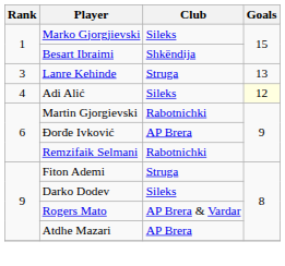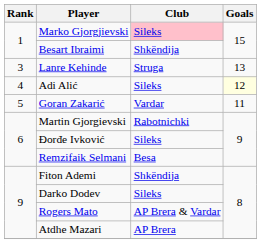 <table class="wikitable" style="text-align:center">
 <tr>
 <th>Rank</th>
 <th>Player</th>
 <th>Club</th>
 <th>Goals</th>
 </tr>
 <tr>
 <td rowspan="2">1</td>
 <td align="left"> <a href='#'>Marko Gjorgjievski</a></td>
-<td align="left"><a href='#'>Sileks</a></td>
+<td align="left" style="background: pink;"><a href='#'>Sileks</a></td>
 <td rowspan="2">15</td>
 </tr>
 <tr>
 <td align="left"> <a href='#'>Besart Ibraimi</a></td>
 <td align="left"><a href='#'>Shkëndija</a></td>
 </tr>
 <tr>
 <td>3</td>
 <td align="left"> <a href='#'>Lanre Kehinde</a></td>
 <td align="left"><a href='#'>Struga</a></td>
 <td>13</td>
 </tr>
 <tr>
 <td>4</td>
 <td align="left"> Adi Alić</td>
 <td align="left"><a href='#'>Sileks</a></td>
 <td style="background: lightyellow;">12</td>
 </tr>
 <tr>
+<td>5</td>
+<td align="left"> <a href='#'>Goran Zakarić</a></td>
+<td align="left"><a href='#'>Vardar</a></td>
+<td>11</td>
+</tr>
+<tr>
 <td rowspan="3">6</td>
 <td align="left"> Martin Gjorgievski</td>
 <td align="left"><a href='#'>Rabotnichki</a></td>
 <td rowspan="3">9</td>
 </tr>
 <tr>
 <td align="left"> Đorđe Ivković</td>
-<td align="left"><a href='#'>AP Brera</a></td>
+<td align="left"><a href='#'>Sileks</a></td>
 </tr>
 <tr>
 <td align="left"> <a href='#'>Remzifaik Selmani</a></td>
-<td align="left"><a href='#'>Rabotnichki</a></td>
+<td align="left"><a href='#'>Besa</a></td>
 </tr>
 <tr>
 <td rowspan="4">9</td>
 <td align="left"> Fiton Ademi</td>
-<td align="left"><a href='#'>Struga</a></td>
+<td align="left"><a href='#'>Shkëndija</a></td>
 <td rowspan="4">8</td>
 </tr>
 <tr>
 <td align="left"> Darko Dodev</td>
 <td align="left"><a href='#'>Sileks</a></td>
 </tr>
 <tr>
 <td align="left"> <a href='#'>Rogers Mato</a></td>
 <td align="left"><a href='#'>AP Brera</a> & <a href='#'>Vardar</a></td>
 </tr>
 <tr>
 <td align="left"> Atdhe Mazari</td>
 <td align="left"><a href='#'>AP Brera</a></td>
 </tr>
 <tr>
 </tr>
 </table>
